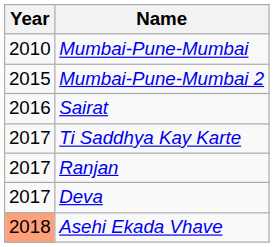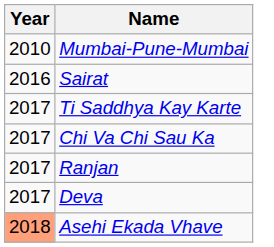 <table class="wikitable sortable">
 <tr>
 <th>Year</th>
 <th>Name</th>
 </tr>
 <tr>
 <td>2010</td>
 <td><em><a href='#'>Mumbai-Pune-Mumbai</a></em></td>
 </tr>
 <tr>
-<td>2015</td>
-<td><em><a href='#'>Mumbai-Pune-Mumbai 2</a></em></td>
-</tr>
-<tr>
 <td>2016</td>
 <td><em><a href='#'>Sairat</a></em></td>
 </tr>
 <tr>
 <td>2017</td>
 <td><em><a href='#'>Ti Saddhya Kay Karte</a></em></td>
+</tr>
+<tr>
+<td>2017</td>
+<td><em><a href='#'>Chi Va Chi Sau Ka</a></em></td>
 </tr>
 <tr>
 <td>2017</td>
 <td><a href='#'><em>Ranjan</em></a></td>
 </tr>
 <tr>
 <td>2017</td>
 <td><a href='#'><em>Deva</em></a></td>
 </tr>
 <tr>
 <td style="background: lightsalmon;">2018</td>
 <td><em><a href='#'>Asehi Ekada Vhave</a></em></td>
 </tr>
 </table>
